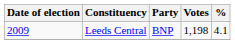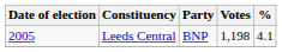 <table class="wikitable">
 <tr>
 <th>Date of election</th>
 <th>Constituency</th>
 <th>Party</th>
 <th>Votes</th>
 <th>%</th>
 </tr>
 <tr>
-<td><a href='#'>2009</a></td>
+<td><a href='#'>2005</a></td>
 <td><a href='#'>Leeds Central</a></td>
 <td><a href='#'>BNP</a></td>
 <td>1,198</td>
 <td>4.1</td>
 </tr>
 <tr>
 </tr>
 </table>
